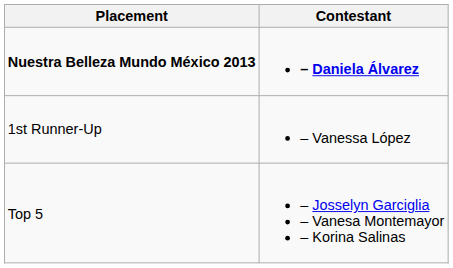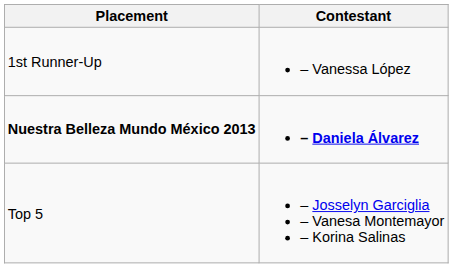 <table class="wikitable sortable" style="font-size: 95%;">
 <tr>
 <th>Placement</th>
 <th>Contestant</th>
 </tr>
 <tr>
+<td>1st Runner-Up</td>
+<td><br><ul><li> – Vanessa López</li></ul></td>
+</tr>
+<tr>
 <td><strong>Nuestra Belleza Mundo México 2013</strong></td>
 <td><br><ul><li><strong> – <a href='#'>Daniela Álvarez</a></strong></li></ul></td>
-</tr>
-<tr>
-<td>1st Runner-Up</td>
-<td><br><ul><li> – Vanessa López</li></ul></td>
 </tr>
 <tr>
 <td>Top 5</td>
 <td><br><ul><li> – <a href='#'>Josselyn Garciglia</a></li><li> – Vanesa Montemayor</li><li> – Korina Salinas</li></ul></td>
 </tr>
 </table>
